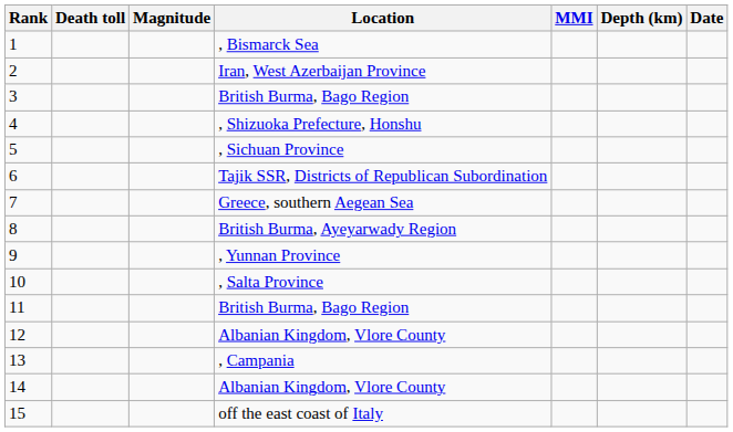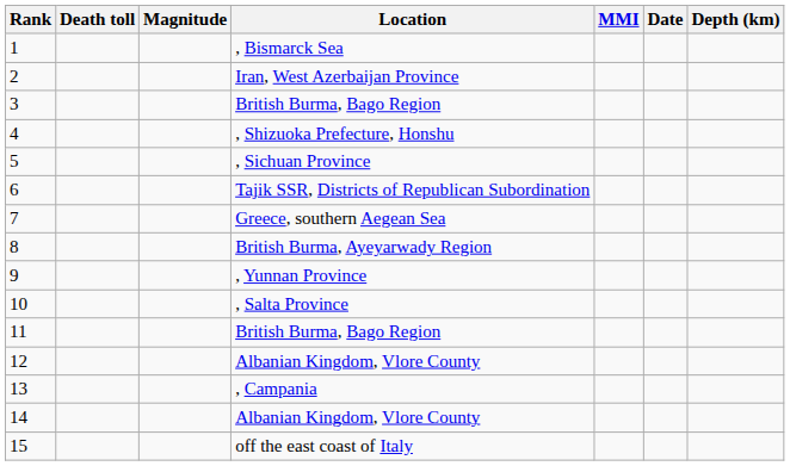 <table class="sortable wikitable" style="font-size:100%;">
 <tr>
 <th>Rank</th>
 <th>Death toll</th>
 <th>Magnitude</th>
 <th>Location</th>
 <th><a href='#'>MMI</a></th>
+<th>Date</th>
 <th>Depth (km)</th>
-<th>Date</th>
 </tr>
 <tr>
 <td>1</td>
 <td></td>
 <td></td>
 <td>, <a href='#'>Bismarck Sea</a></td>
 <td></td>
 <td></td>
 <td></td>
 </tr>
 <tr>
 <td>2</td>
 <td></td>
 <td></td>
 <td> <a href='#'>Iran</a>, <a href='#'>West Azerbaijan Province</a></td>
 <td></td>
 <td></td>
 <td></td>
 </tr>
 <tr>
 <td>3</td>
 <td></td>
 <td></td>
 <td> <a href='#'>British Burma</a>, <a href='#'>Bago Region</a></td>
 <td></td>
 <td></td>
 <td></td>
 </tr>
 <tr>
 <td>4</td>
 <td></td>
 <td></td>
 <td>, <a href='#'>Shizuoka Prefecture</a>, <a href='#'>Honshu</a></td>
 <td></td>
 <td></td>
 <td></td>
 </tr>
 <tr>
 <td>5</td>
 <td></td>
 <td></td>
 <td>, <a href='#'>Sichuan Province</a></td>
 <td></td>
 <td></td>
 <td></td>
 </tr>
 <tr>
 <td>6</td>
 <td></td>
 <td></td>
 <td> <a href='#'>Tajik SSR</a>, <a href='#'>Districts of Republican Subordination</a></td>
 <td></td>
 <td></td>
 <td></td>
 </tr>
 <tr>
 <td>7</td>
 <td></td>
 <td></td>
 <td> <a href='#'>Greece</a>, southern <a href='#'>Aegean Sea</a></td>
 <td></td>
 <td></td>
 <td></td>
 </tr>
 <tr>
 <td>8</td>
 <td></td>
 <td></td>
 <td> <a href='#'>British Burma</a>, <a href='#'>Ayeyarwady Region</a></td>
 <td></td>
 <td></td>
 <td></td>
 </tr>
 <tr>
 <td>9</td>
 <td></td>
 <td></td>
 <td>, <a href='#'>Yunnan Province</a></td>
 <td></td>
 <td></td>
 <td></td>
 </tr>
 <tr>
 <td>10</td>
 <td></td>
 <td></td>
 <td>, <a href='#'>Salta Province</a></td>
 <td></td>
 <td></td>
 <td></td>
 </tr>
 <tr>
 <td>11</td>
 <td></td>
 <td></td>
 <td> <a href='#'>British Burma</a>, <a href='#'>Bago Region</a></td>
 <td></td>
 <td></td>
 <td></td>
 </tr>
 <tr>
 <td>12</td>
 <td></td>
 <td></td>
 <td> <a href='#'>Albanian Kingdom</a>, <a href='#'>Vlore County</a></td>
 <td></td>
 <td></td>
 <td></td>
 </tr>
 <tr>
 <td>13</td>
 <td></td>
 <td></td>
 <td>, <a href='#'>Campania</a></td>
 <td></td>
 <td></td>
 <td></td>
 </tr>
 <tr>
 <td>14</td>
 <td></td>
 <td></td>
 <td> <a href='#'>Albanian Kingdom</a>, <a href='#'>Vlore County</a></td>
 <td></td>
 <td></td>
 <td></td>
 </tr>
 <tr>
 <td>15</td>
 <td></td>
 <td></td>
 <td> off the east coast of <a href='#'>Italy</a></td>
 <td></td>
 <td></td>
 <td></td>
 </tr>
 </table>
